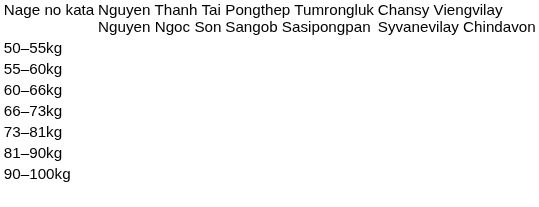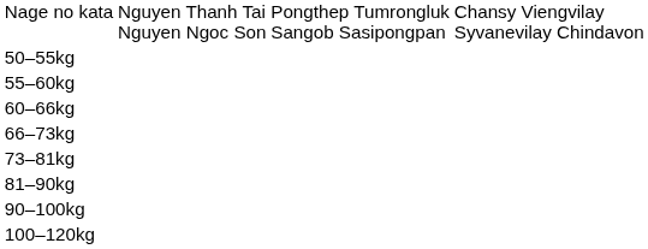 <table>
 <tr>
 <td>Nage no kata</td>
 <td><br>Nguyen Thanh Tai<br>Nguyen Ngoc Son</td>
 <td><br>Pongthep Tumrongluk<br>Sangob Sasipongpan</td>
 <td><br>Chansy Viengvilay<br>Syvanevilay Chindavon</td>
 </tr>
 <tr>
 <td rowspan=2>50–55kg</td>
 <td rowspan=2></td>
 <td rowspan=2></td>
 <td></td>
 </tr>
 <tr>
 <td></td>
 </tr>
 <tr>
 <td rowspan=2>55–60kg</td>
 <td rowspan=2></td>
 <td rowspan=2></td>
 <td></td>
 </tr>
 <tr>
 <td></td>
 </tr>
 <tr>
 <td rowspan=2>60–66kg</td>
 <td rowspan=2></td>
 <td rowspan=2></td>
 <td></td>
 </tr>
 <tr>
 <td></td>
 </tr>
 <tr>
 <td rowspan=2>66–73kg</td>
 <td rowspan=2></td>
 <td rowspan=2></td>
 <td></td>
 </tr>
 <tr>
 <td></td>
 </tr>
 <tr>
 <td rowspan=2>73–81kg</td>
 <td rowspan=2></td>
 <td rowspan=2></td>
 <td></td>
 </tr>
 <tr>
 <td></td>
 </tr>
 <tr>
 <td rowspan=2>81–90kg</td>
 <td rowspan=2></td>
 <td rowspan=2></td>
 <td></td>
 </tr>
 <tr>
 <td></td>
 </tr>
 <tr>
 <td rowspan=2>90–100kg</td>
 <td rowspan=2></td>
 <td rowspan=2></td>
 <td></td>
 </tr>
 <tr>
 <td></td>
 </tr>
+<tr>
+<td>100–120kg</td>
+<td></td>
+<td></td>
+<td></td>
+</tr>
 </table>
